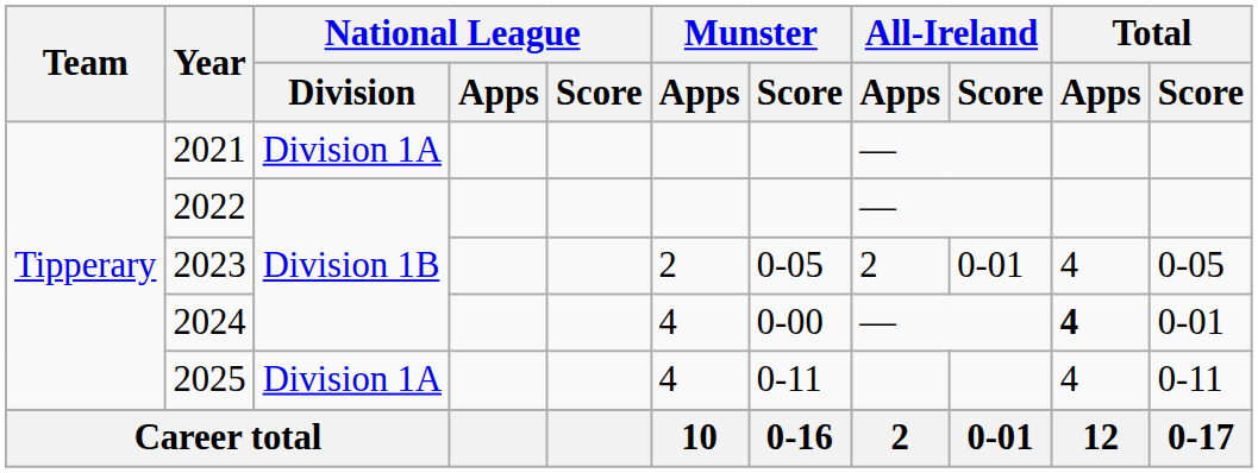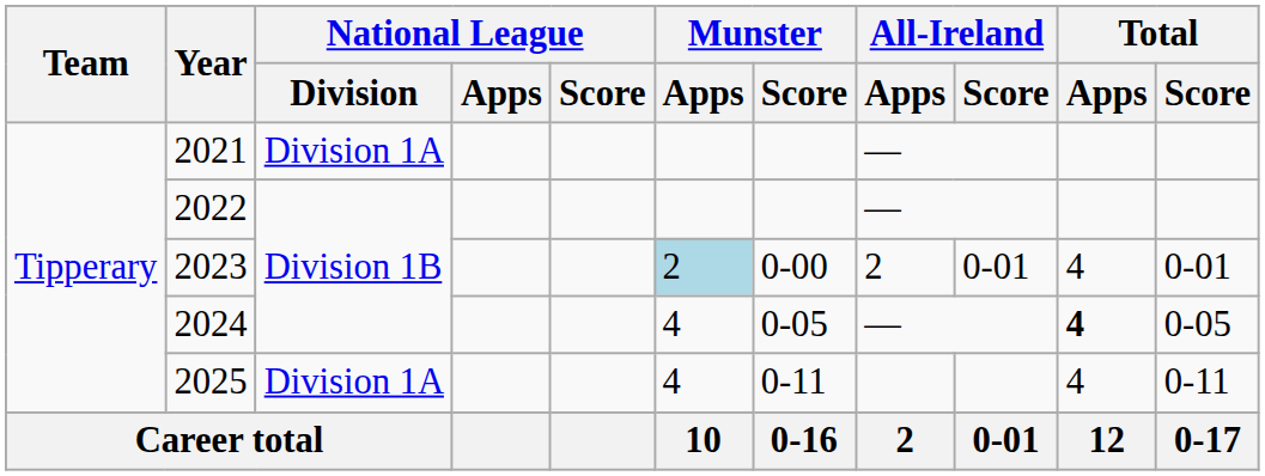 <table class="wikitable">
 <tr>
 <th rowspan="2">Team</th>
 <th rowspan="2">Year</th>
 <th colspan="3"><a href='#'>National League</a></th>
 <th colspan="2"><a href='#'>Munster</a></th>
 <th colspan="2"><a href='#'>All-Ireland</a></th>
 <th colspan="2">Total</th>
 </tr>
 <tr>
 <th>Division</th>
 <th>Apps</th>
 <th>Score</th>
 <th>Apps</th>
 <th>Score</th>
 <th>Apps</th>
 <th>Score</th>
 <th>Apps</th>
 <th>Score</th>
 </tr>
 <tr>
 <td rowspan="5"><a href='#'>Tipperary</a></td>
 <td>2021</td>
 <td><a href='#'>Division 1A</a></td>
 <td></td>
 <td></td>
 <td></td>
 <td></td>
 <td colspan="2">—</td>
 <td></td>
 <td></td>
 </tr>
 <tr>
 <td>2022</td>
 <td rowspan="3"><a href='#'>Division 1B</a></td>
 <td></td>
 <td></td>
 <td></td>
 <td></td>
 <td colspan="2">—</td>
 <td></td>
 <td></td>
 </tr>
 <tr>
 <td>2023</td>
 <td></td>
 <td></td>
-<td>2</td>
-<td>0-05</td>
+<td style="background: lightblue;">2</td>
+<td>0-00</td>
 <td>2</td>
 <td>0-01</td>
 <td>4</td>
-<td>0-05</td>
+<td>0-01</td>
 </tr>
 <tr>
 <td>2024</td>
 <td></td>
 <td></td>
 <td>4</td>
-<td>0-00</td>
+<td>0-05</td>
 <td colspan="2">—</td>
 <td><strong>4</strong></td>
-<td>0-01</td>
+<td>0-05</td>
 </tr>
 <tr>
 <td>2025</td>
 <td><a href='#'>Division 1A</a></td>
 <td></td>
 <td></td>
 <td>4</td>
 <td>0-11</td>
 <td></td>
 <td></td>
 <td>4</td>
 <td>0-11</td>
 </tr>
 <tr>
 <th colspan="3">Career total</th>
 <th></th>
 <th></th>
 <th>10</th>
 <th>0-16</th>
 <th>2</th>
 <th>0-01</th>
 <th>12</th>
 <th>0-17</th>
 </tr>
 </table>
